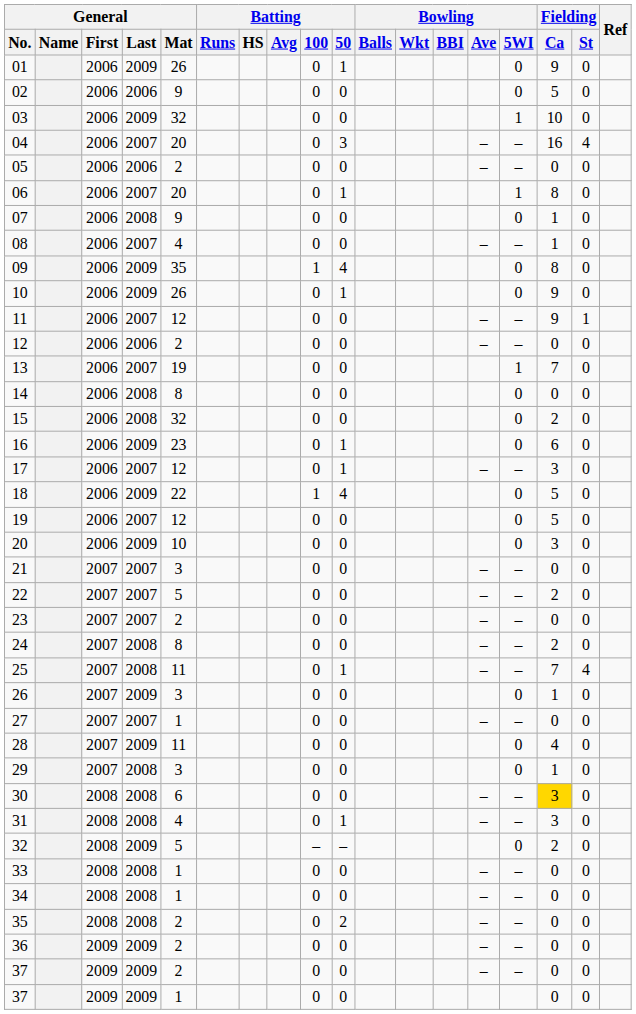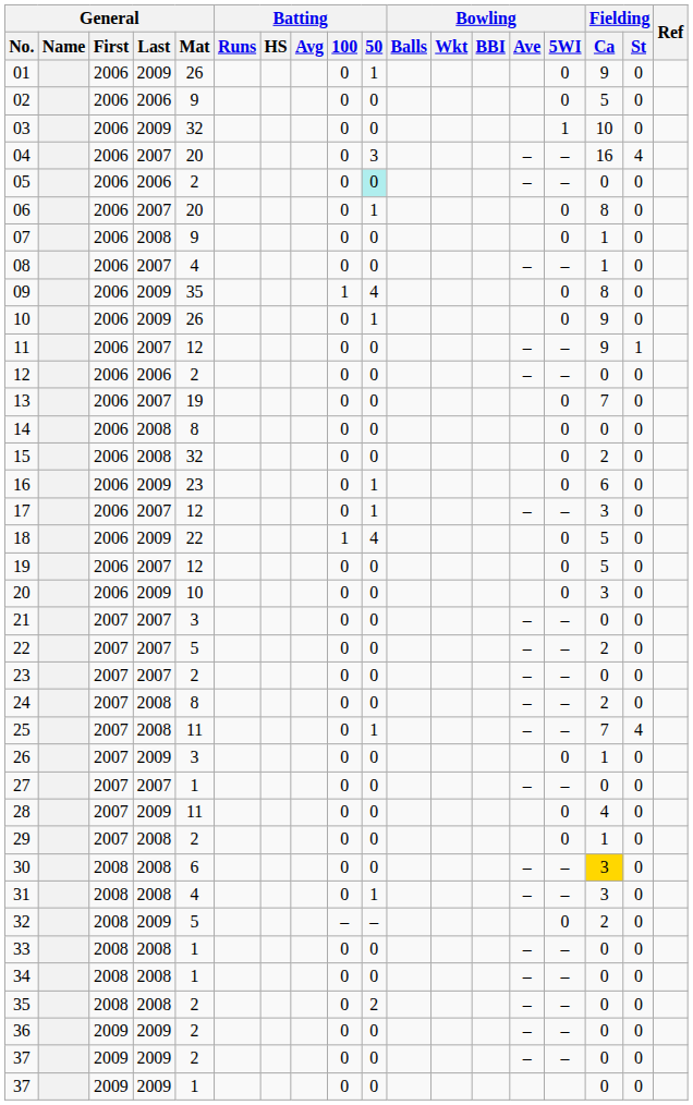 <table class="wikitable plainrowheaders sortable">
 <tr align="center">
 <th scope="col" colspan=5 class="unsortable">General</th>
 <th scope="col" colspan=5 class="unsortable"><a href='#'>Batting</a></th>
 <th scope="col" colspan=5 class="unsortable"><a href='#'>Bowling</a></th>
 <th scope="col" colspan=2 class="unsortable"><a href='#'>Fielding</a></th>
 <th scope="col" rowspan=2 class="unsortable">Ref</th>
 </tr>
 <tr align="center">
 <th scope="col">No.</th>
 <th scope="col">Name</th>
 <th scope="col">First</th>
 <th scope="col">Last</th>
 <th scope="col">Mat</th>
 <th scope="col"><a href='#'>Runs</a></th>
 <th scope="col">HS</th>
 <th scope="col"><a href='#'>Avg</a></th>
 <th scope="col"><a href='#'>100</a></th>
 <th scope="col"><a href='#'>50</a></th>
 <th scope="col"><a href='#'>Balls</a></th>
 <th scope="col"><a href='#'>Wkt</a></th>
 <th scope="col"><a href='#'>BBI</a></th>
 <th scope="col"><a href='#'>Ave</a></th>
 <th><a href='#'>5WI</a></th>
 <th scope="col"><a href='#'>Ca</a></th>
 <th scope="col"><a href='#'>St</a></th>
 </tr>
 <tr align="center">
 <td><span>0</span>1</td>
 <th scope="row" align="left"></th>
 <td>2006</td>
 <td>2009</td>
 <td>26</td>
 <td></td>
 <td></td>
 <td></td>
 <td>0</td>
 <td>1</td>
 <td></td>
 <td></td>
 <td></td>
 <td></td>
 <td>0</td>
 <td>9</td>
 <td>0</td>
 <td></td>
 </tr>
 <tr align="center">
 <td><span>0</span>2</td>
 <th scope="row" align="left"></th>
 <td>2006</td>
 <td>2006</td>
 <td>9</td>
 <td></td>
 <td></td>
 <td></td>
 <td>0</td>
 <td>0</td>
 <td></td>
 <td></td>
 <td></td>
 <td></td>
 <td>0</td>
 <td>5</td>
 <td>0</td>
 <td></td>
 </tr>
 <tr align="center">
 <td><span>0</span>3</td>
 <th scope="row" align="left"></th>
 <td>2006</td>
 <td>2009</td>
 <td>32</td>
 <td></td>
 <td></td>
 <td></td>
 <td>0</td>
 <td>0</td>
 <td></td>
 <td></td>
 <td></td>
 <td></td>
 <td>1</td>
 <td>10</td>
 <td>0</td>
 <td></td>
 </tr>
 <tr align="center">
 <td><span>0</span>4</td>
 <th scope="row" align="left"> </th>
 <td>2006</td>
 <td>2007</td>
 <td>20</td>
 <td></td>
 <td></td>
 <td></td>
 <td>0</td>
 <td>3</td>
 <td></td>
 <td></td>
 <td></td>
 <td>–</td>
 <td>–</td>
 <td>16</td>
 <td>4</td>
 <td></td>
 </tr>
 <tr align="center">
 <td><span>0</span>5</td>
 <th scope="row" align="left"></th>
 <td>2006</td>
 <td>2006</td>
 <td>2</td>
 <td></td>
 <td></td>
 <td></td>
 <td>0</td>
-<td>0</td>
+<td style="background: paleturquoise;">0</td>
 <td></td>
 <td></td>
 <td></td>
 <td>–</td>
 <td>–</td>
 <td>0</td>
 <td>0</td>
 <td></td>
 </tr>
 <tr align="center">
 <td><span>0</span>6</td>
 <th scope="row" align="left"></th>
 <td>2006</td>
 <td>2007</td>
 <td>20</td>
 <td></td>
 <td></td>
 <td></td>
 <td>0</td>
 <td>1</td>
 <td></td>
 <td></td>
 <td></td>
 <td></td>
-<td>1</td>
+<td>0</td>
 <td>8</td>
 <td>0</td>
 <td></td>
 </tr>
 <tr align="center">
 <td><span>0</span>7</td>
 <th scope="row" align="left"></th>
 <td>2006</td>
 <td>2008</td>
 <td>9</td>
 <td></td>
 <td></td>
 <td></td>
 <td>0</td>
 <td>0</td>
 <td></td>
 <td></td>
 <td></td>
 <td></td>
 <td>0</td>
 <td>1</td>
 <td>0</td>
 <td></td>
 </tr>
 <tr align="center">
 <td><span>0</span>8</td>
 <th scope="row" align="left"></th>
 <td>2006</td>
 <td>2007</td>
 <td>4</td>
 <td></td>
 <td></td>
 <td></td>
 <td>0</td>
 <td>0</td>
 <td></td>
 <td></td>
 <td></td>
 <td>–</td>
 <td>–</td>
 <td>1</td>
 <td>0</td>
 <td></td>
 </tr>
 <tr align="center">
 <td><span>0</span>9</td>
 <th scope="row" align="left"> </th>
 <td>2006</td>
 <td>2009</td>
 <td>35</td>
 <td></td>
 <td></td>
 <td></td>
 <td>1</td>
 <td>4</td>
 <td></td>
 <td></td>
 <td></td>
 <td></td>
 <td>0</td>
 <td>8</td>
 <td>0</td>
 <td></td>
 </tr>
 <tr align="center">
 <td>10</td>
 <th scope="row" align="left"> </th>
 <td>2006</td>
 <td>2009</td>
 <td>26</td>
 <td></td>
 <td></td>
 <td></td>
 <td>0</td>
 <td>1</td>
 <td></td>
 <td></td>
 <td></td>
 <td></td>
 <td>0</td>
 <td>9</td>
 <td>0</td>
 <td></td>
 </tr>
 <tr align="center">
 <td>11</td>
 <th scope="row" align="left"> </th>
 <td>2006</td>
 <td>2007</td>
 <td>12</td>
 <td></td>
 <td></td>
 <td></td>
 <td>0</td>
 <td>0</td>
 <td></td>
 <td></td>
 <td></td>
 <td>–</td>
 <td>–</td>
 <td>9</td>
 <td>1</td>
 <td></td>
 </tr>
 <tr align="center">
 <td>12</td>
 <th scope="row" align="left"></th>
 <td>2006</td>
 <td>2006</td>
 <td>2</td>
 <td></td>
 <td></td>
 <td></td>
 <td>0</td>
 <td>0</td>
 <td></td>
 <td></td>
 <td></td>
 <td>–</td>
 <td>–</td>
 <td>0</td>
 <td>0</td>
 <td></td>
 </tr>
 <tr align="center">
 <td>13</td>
 <th scope="row" align="left"></th>
 <td>2006</td>
 <td>2007</td>
 <td>19</td>
 <td></td>
 <td></td>
 <td></td>
 <td>0</td>
 <td>0</td>
 <td></td>
 <td></td>
 <td></td>
 <td></td>
-<td>1</td>
+<td>0</td>
 <td>7</td>
 <td>0</td>
 <td></td>
 </tr>
 <tr align="center">
 <td>14</td>
 <th scope="row" align="left"></th>
 <td>2006</td>
 <td>2008</td>
 <td>8</td>
 <td></td>
 <td></td>
 <td></td>
 <td>0</td>
 <td>0</td>
 <td></td>
 <td></td>
 <td></td>
 <td></td>
 <td>0</td>
 <td>0</td>
 <td>0</td>
 <td></td>
 </tr>
 <tr align="center">
 <td>15</td>
 <th scope="row" align="left"></th>
 <td>2006</td>
 <td>2008</td>
 <td>32</td>
 <td></td>
 <td></td>
 <td></td>
 <td>0</td>
 <td>0</td>
 <td></td>
 <td></td>
 <td></td>
 <td></td>
 <td>0</td>
 <td>2</td>
 <td>0</td>
 <td></td>
 </tr>
 <tr align="center">
 <td>16</td>
 <th scope="row" align="left"></th>
 <td>2006</td>
 <td>2009</td>
 <td>23</td>
 <td></td>
 <td></td>
 <td></td>
 <td>0</td>
 <td>1</td>
 <td></td>
 <td></td>
 <td></td>
 <td></td>
 <td>0</td>
 <td>6</td>
 <td>0</td>
 <td></td>
 </tr>
 <tr align="center">
 <td>17</td>
 <th scope="row" align="left"></th>
 <td>2006</td>
 <td>2007</td>
 <td>12</td>
 <td></td>
 <td></td>
 <td></td>
 <td>0</td>
 <td>1</td>
 <td></td>
 <td></td>
 <td></td>
 <td>–</td>
 <td>–</td>
 <td>3</td>
 <td>0</td>
 <td></td>
 </tr>
 <tr align="center">
 <td>18</td>
 <th scope="row" align="left"></th>
 <td>2006</td>
 <td>2009</td>
 <td>22</td>
 <td></td>
 <td></td>
 <td></td>
 <td>1</td>
 <td>4</td>
 <td></td>
 <td></td>
 <td></td>
 <td></td>
 <td>0</td>
 <td>5</td>
 <td>0</td>
 <td></td>
 </tr>
 <tr align="center">
 <td>19</td>
 <th scope="row" align="left"></th>
 <td>2006</td>
 <td>2007</td>
 <td>12</td>
 <td></td>
 <td></td>
 <td></td>
 <td>0</td>
 <td>0</td>
 <td></td>
 <td></td>
 <td></td>
 <td></td>
 <td>0</td>
 <td>5</td>
 <td>0</td>
 <td></td>
 </tr>
 <tr align="center">
 <td>20</td>
 <th scope="row" align="left"></th>
 <td>2006</td>
 <td>2009</td>
 <td>10</td>
 <td></td>
 <td></td>
 <td></td>
 <td>0</td>
 <td>0</td>
 <td></td>
 <td></td>
 <td></td>
 <td></td>
 <td>0</td>
 <td>3</td>
 <td>0</td>
 <td></td>
 </tr>
 <tr align="center">
 <td>21</td>
 <th scope="row" align="left"></th>
 <td>2007</td>
 <td>2007</td>
 <td>3</td>
 <td></td>
 <td></td>
 <td></td>
 <td>0</td>
 <td>0</td>
 <td></td>
 <td></td>
 <td></td>
 <td>–</td>
 <td>–</td>
 <td>0</td>
 <td>0</td>
 <td></td>
 </tr>
 <tr align="center">
 <td>22</td>
 <th scope="row" align="left"></th>
 <td>2007</td>
 <td>2007</td>
 <td>5</td>
 <td></td>
 <td></td>
 <td></td>
 <td>0</td>
 <td>0</td>
 <td></td>
 <td></td>
 <td></td>
 <td>–</td>
 <td>–</td>
 <td>2</td>
 <td>0</td>
 <td></td>
 </tr>
 <tr align="center">
 <td>23</td>
 <th scope="row" align="left"> </th>
 <td>2007</td>
 <td>2007</td>
 <td>2</td>
 <td></td>
 <td></td>
 <td></td>
 <td>0</td>
 <td>0</td>
 <td></td>
 <td></td>
 <td></td>
 <td>–</td>
 <td>–</td>
 <td>0</td>
 <td>0</td>
 <td></td>
 </tr>
 <tr align="center">
 <td>24</td>
 <th scope="row" align="left"></th>
 <td>2007</td>
 <td>2008</td>
 <td>8</td>
 <td></td>
 <td></td>
 <td></td>
 <td>0</td>
 <td>0</td>
 <td></td>
 <td></td>
 <td></td>
 <td>–</td>
 <td>–</td>
 <td>2</td>
 <td>0</td>
 <td></td>
 </tr>
 <tr align="center">
 <td>25</td>
 <th scope="row" align="left"> </th>
 <td>2007</td>
 <td>2008</td>
 <td>11</td>
 <td></td>
 <td></td>
 <td></td>
 <td>0</td>
 <td>1</td>
 <td></td>
 <td></td>
 <td></td>
 <td>–</td>
 <td>–</td>
 <td>7</td>
 <td>4</td>
 <td></td>
 </tr>
 <tr align="center">
 <td>26</td>
 <th scope="row" align="left"></th>
 <td>2007</td>
 <td>2009</td>
 <td>3</td>
 <td></td>
 <td></td>
 <td></td>
 <td>0</td>
 <td>0</td>
 <td></td>
 <td></td>
 <td></td>
 <td></td>
 <td>0</td>
 <td>1</td>
 <td>0</td>
 <td></td>
 </tr>
 <tr align="center">
 <td>27</td>
 <th scope="row" align="left"></th>
 <td>2007</td>
 <td>2007</td>
 <td>1</td>
 <td></td>
 <td></td>
 <td></td>
 <td>0</td>
 <td>0</td>
 <td></td>
 <td></td>
 <td></td>
 <td>–</td>
 <td>–</td>
 <td>0</td>
 <td>0</td>
 <td></td>
 </tr>
 <tr align="center">
 <td>28</td>
 <th scope="row" align="left"></th>
 <td>2007</td>
 <td>2009</td>
 <td>11</td>
 <td></td>
 <td></td>
 <td></td>
 <td>0</td>
 <td>0</td>
 <td></td>
 <td></td>
 <td></td>
 <td></td>
 <td>0</td>
 <td>4</td>
 <td>0</td>
 <td></td>
 </tr>
 <tr align="center">
 <td>29</td>
 <th scope="row" align="left"></th>
 <td>2007</td>
 <td>2008</td>
-<td>3</td>
+<td>2</td>
 <td></td>
 <td></td>
 <td></td>
 <td>0</td>
 <td>0</td>
 <td></td>
 <td></td>
 <td></td>
 <td></td>
 <td>0</td>
 <td>1</td>
 <td>0</td>
 <td></td>
 </tr>
 <tr align="center">
 <td>30</td>
 <th scope="row" align="left"></th>
 <td>2008</td>
 <td>2008</td>
 <td>6</td>
 <td></td>
 <td></td>
 <td></td>
 <td>0</td>
 <td>0</td>
 <td></td>
 <td></td>
 <td></td>
 <td>–</td>
 <td>–</td>
 <td style="background: gold;">3</td>
 <td>0</td>
 <td></td>
 </tr>
 <tr align="center">
 <td>31</td>
 <th scope="row" align="left"></th>
 <td>2008</td>
 <td>2008</td>
 <td>4</td>
 <td></td>
 <td></td>
 <td></td>
 <td>0</td>
 <td>1</td>
 <td></td>
 <td></td>
 <td></td>
 <td>–</td>
 <td>–</td>
 <td>3</td>
 <td>0</td>
 <td></td>
 </tr>
 <tr align="center">
 <td>32</td>
 <th scope="row" align="left"></th>
 <td>2008</td>
 <td>2009</td>
 <td>5</td>
 <td></td>
 <td></td>
 <td></td>
 <td>–</td>
 <td>–</td>
 <td></td>
 <td></td>
 <td></td>
 <td></td>
 <td>0</td>
 <td>2</td>
 <td>0</td>
 <td></td>
 </tr>
 <tr align="center">
 <td>33</td>
 <th scope="row" align="left"></th>
 <td>2008</td>
 <td>2008</td>
 <td>1</td>
 <td></td>
 <td></td>
 <td></td>
 <td>0</td>
 <td>0</td>
 <td></td>
 <td></td>
 <td></td>
 <td>–</td>
 <td>–</td>
 <td>0</td>
 <td>0</td>
 <td></td>
 </tr>
 <tr align="center">
 <td>34</td>
 <th scope="row" align="left"></th>
 <td>2008</td>
 <td>2008</td>
 <td>1</td>
 <td></td>
 <td></td>
 <td></td>
 <td>0</td>
 <td>0</td>
 <td></td>
 <td></td>
 <td></td>
 <td>–</td>
 <td>–</td>
 <td>0</td>
 <td>0</td>
 <td></td>
 </tr>
 <tr align="center">
 <td>35</td>
 <th scope="row" align="left"></th>
 <td>2008</td>
 <td>2008</td>
 <td>2</td>
 <td></td>
 <td></td>
 <td></td>
 <td>0</td>
 <td>2</td>
 <td></td>
 <td></td>
 <td></td>
 <td>–</td>
 <td>–</td>
 <td>0</td>
 <td>0</td>
 <td></td>
 </tr>
 <tr align="center">
 <td>36</td>
 <th scope="row" align="left"></th>
 <td>2009</td>
 <td>2009</td>
 <td>2</td>
 <td></td>
 <td></td>
 <td></td>
 <td>0</td>
 <td>0</td>
 <td></td>
 <td></td>
 <td></td>
 <td>–</td>
 <td>–</td>
 <td>0</td>
 <td>0</td>
 <td></td>
 </tr>
 <tr align="center">
 <td>37</td>
 <th scope="row" align="left"> </th>
 <td>2009</td>
 <td>2009</td>
 <td>2</td>
 <td></td>
 <td></td>
 <td></td>
 <td>0</td>
 <td>0</td>
 <td></td>
 <td></td>
 <td></td>
 <td>–</td>
 <td>–</td>
 <td>0</td>
 <td>0</td>
 <td></td>
 </tr>
 <tr align="center">
 <td>37</td>
 <th scope="row" align="left"> </th>
 <td>2009</td>
 <td>2009</td>
 <td>1</td>
 <td></td>
 <td></td>
 <td></td>
 <td>0</td>
 <td>0</td>
 <td></td>
 <td></td>
 <td></td>
 <td></td>
 <td></td>
 <td>0</td>
 <td>0</td>
 <td></td>
 </tr>
 </table>
